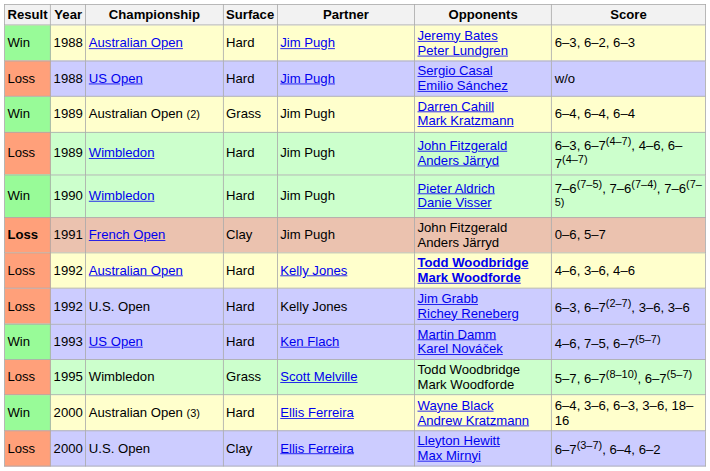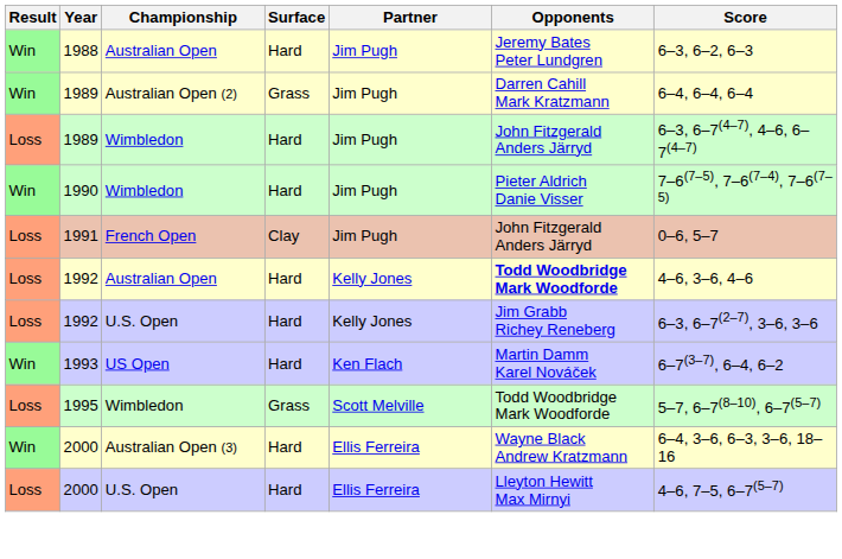 <table class="sortable wikitable">
 <tr>
 <th style="width:40px">Result</th>
 <th style="width:35px">Year</th>
 <th style="width:160px">Championship</th>
 <th style="width:50px">Surface</th>
 <th style="width:160px">Partner</th>
 <th style="width:160px">Opponents</th>
 <th style="width:180px" class="unsortable">Score</th>
 </tr>
 <tr style="background:#ffffcc;">
 <td style="background:#98fb98;">Win</td>
 <td>1988</td>
 <td><a href='#'>Australian Open</a></td>
 <td>Hard</td>
 <td> <a href='#'>Jim Pugh</a></td>
 <td> <a href='#'>Jeremy Bates</a><br> <a href='#'>Peter Lundgren</a></td>
 <td>6–3, 6–2, 6–3</td>
-</tr>
-<tr style="background:#ccccff;">
-<td style="background:#ffa07a;">Loss</td>
-<td>1988</td>
-<td><a href='#'>US Open</a></td>
-<td>Hard</td>
-<td> <a href='#'>Jim Pugh</a></td>
-<td> <a href='#'>Sergio Casal</a> <br>  <a href='#'>Emilio Sánchez</a></td>
-<td>w/o</td>
 </tr>
 <tr style="background:#ffffcc;">
 <td style="background:#98fb98;">Win</td>
 <td>1989</td>
 <td>Australian Open <small>(2) </small></td>
 <td>Grass</td>
 <td> Jim Pugh</td>
 <td> <a href='#'>Darren Cahill</a><br> <a href='#'>Mark Kratzmann</a></td>
 <td>6–4, 6–4, 6–4</td>
 </tr>
 <tr style="background:#ccffcc;">
 <td style="background:#ffa07a;">Loss</td>
 <td>1989</td>
 <td><a href='#'>Wimbledon</a></td>
 <td>Hard</td>
 <td> Jim Pugh</td>
 <td> <a href='#'>John Fitzgerald</a> <br>  <a href='#'>Anders Järryd</a></td>
 <td>6–3, 6–7<sup>(4–7)</sup>, 4–6, 6–7<sup>(4–7)</sup></td>
 </tr>
 <tr style="background:#ccffcc;">
 <td style="background:#98fb98;">Win</td>
 <td>1990</td>
 <td><a href='#'>Wimbledon</a></td>
 <td>Hard</td>
 <td> Jim Pugh</td>
 <td> <a href='#'>Pieter Aldrich</a><br> <a href='#'>Danie Visser</a></td>
 <td>7–6<sup>(7–5)</sup>, 7–6<sup>(7–4)</sup>, 7–6<sup>(7–5)</sup></td>
 </tr>
 <tr style="background:#ebc2af;">
-<td style="background:#ffa07a;"><strong>Loss</strong></td>
+<td style="background:#ffa07a;">Loss</td>
 <td>1991</td>
 <td><a href='#'>French Open</a></td>
 <td>Clay</td>
 <td> Jim Pugh</td>
 <td> John Fitzgerald <br>  Anders Järryd</td>
 <td>0–6, 5–7</td>
 </tr>
 <tr style="background:#ffffcc;">
 <td style="background:#ffa07a;">Loss</td>
 <td>1992</td>
 <td><a href='#'>Australian Open</a></td>
 <td>Hard</td>
 <td> <a href='#'>Kelly Jones</a></td>
 <td><strong> <a href='#'>Todd Woodbridge</a> <br>  <a href='#'>Mark Woodforde</a></strong></td>
 <td>4–6, 3–6, 4–6</td>
 </tr>
 <tr style="background:#ccccff;">
 <td style="background:#ffa07a;">Loss</td>
 <td>1992</td>
 <td>U.S. Open</td>
 <td>Hard</td>
 <td> Kelly Jones</td>
 <td> <a href='#'>Jim Grabb</a> <br>  <a href='#'>Richey Reneberg</a></td>
 <td>6–3, 6–7<sup>(2–7)</sup>, 3–6, 3–6</td>
 </tr>
 <tr style="background:#ccccff;">
 <td style="background:#98fb98;">Win</td>
 <td>1993</td>
 <td><a href='#'>US Open</a></td>
 <td>Hard</td>
 <td> <a href='#'>Ken Flach</a></td>
 <td> <a href='#'>Martin Damm</a><br> <a href='#'>Karel Nováček</a></td>
-<td>4–6, 7–5, 6–7<sup>(5–7)</sup></td>
+<td>6–7<sup>(3–7)</sup>, 6–4, 6–2</td>
 </tr>
 <tr style="background:#ccffcc;">
 <td style="background:#ffa07a;">Loss</td>
 <td>1995</td>
 <td>Wimbledon</td>
 <td>Grass</td>
 <td> <a href='#'>Scott Melville</a></td>
 <td> Todd Woodbridge <br>  Mark Woodforde</td>
 <td>5–7, 6–7<sup>(8–10)</sup>, 6–7<sup>(5–7)</sup></td>
 </tr>
 <tr style="background:#ffffcc;">
 <td style="background:#98fb98;">Win</td>
 <td>2000</td>
 <td>Australian Open <small>(3) </small></td>
 <td>Hard</td>
 <td> <a href='#'>Ellis Ferreira</a></td>
 <td> <a href='#'>Wayne Black</a><br> <a href='#'>Andrew Kratzmann</a></td>
 <td>6–4, 3–6, 6–3, 3–6, 18–16</td>
 </tr>
 <tr style="background:#ccccff;">
 <td style="background:#ffa07a;">Loss</td>
 <td>2000</td>
 <td>U.S. Open</td>
-<td>Clay</td>
+<td>Hard</td>
 <td> <a href='#'>Ellis Ferreira</a></td>
 <td> <a href='#'>Lleyton Hewitt</a> <br>  <a href='#'>Max Mirnyi</a></td>
-<td>6–7<sup>(3–7)</sup>, 6–4, 6–2</td>
+<td>4–6, 7–5, 6–7<sup>(5–7)</sup></td>
 </tr>
 </table>
